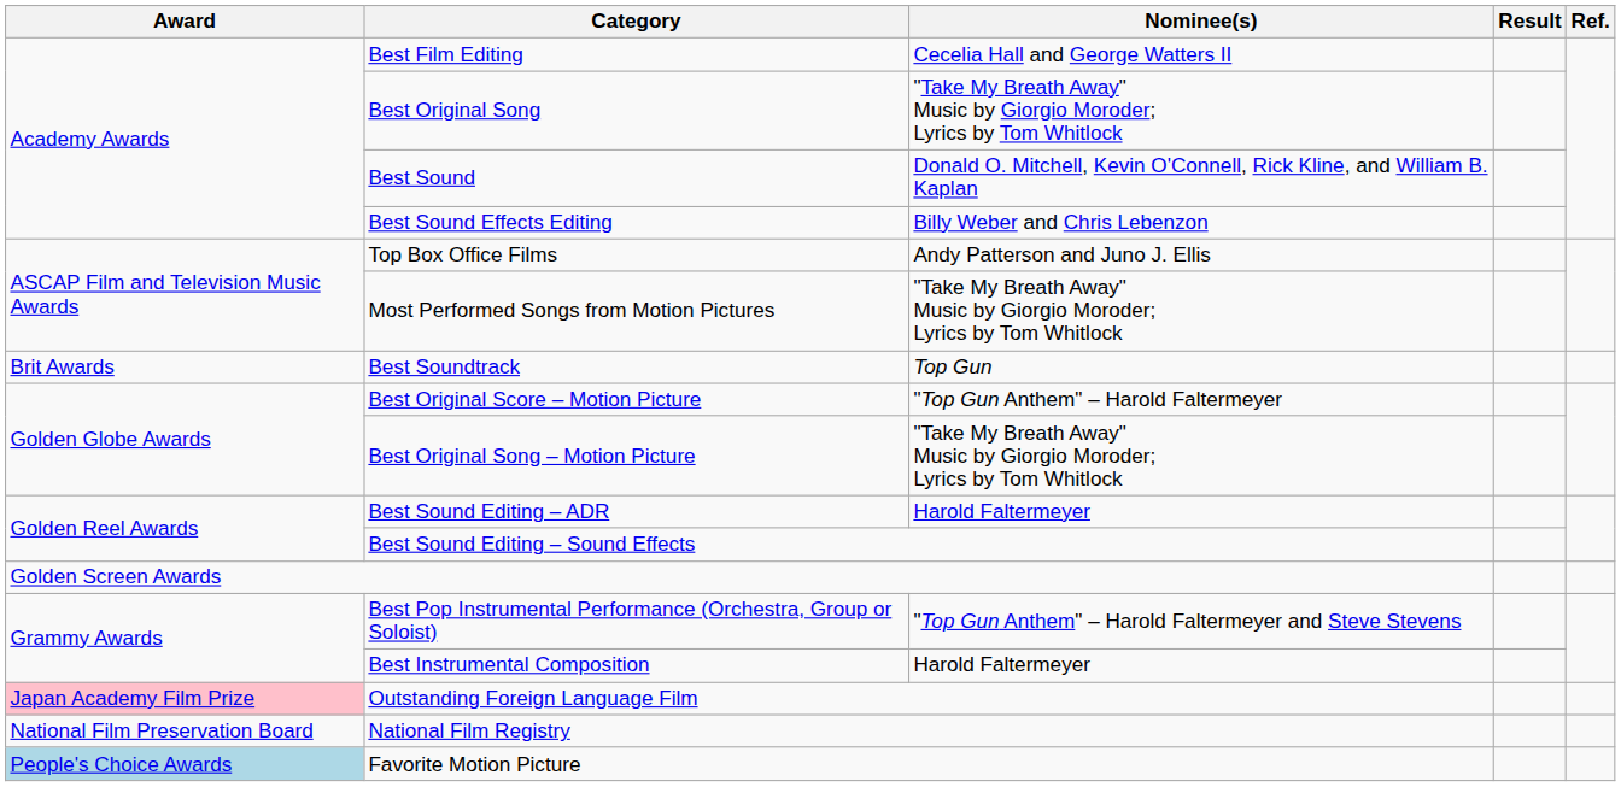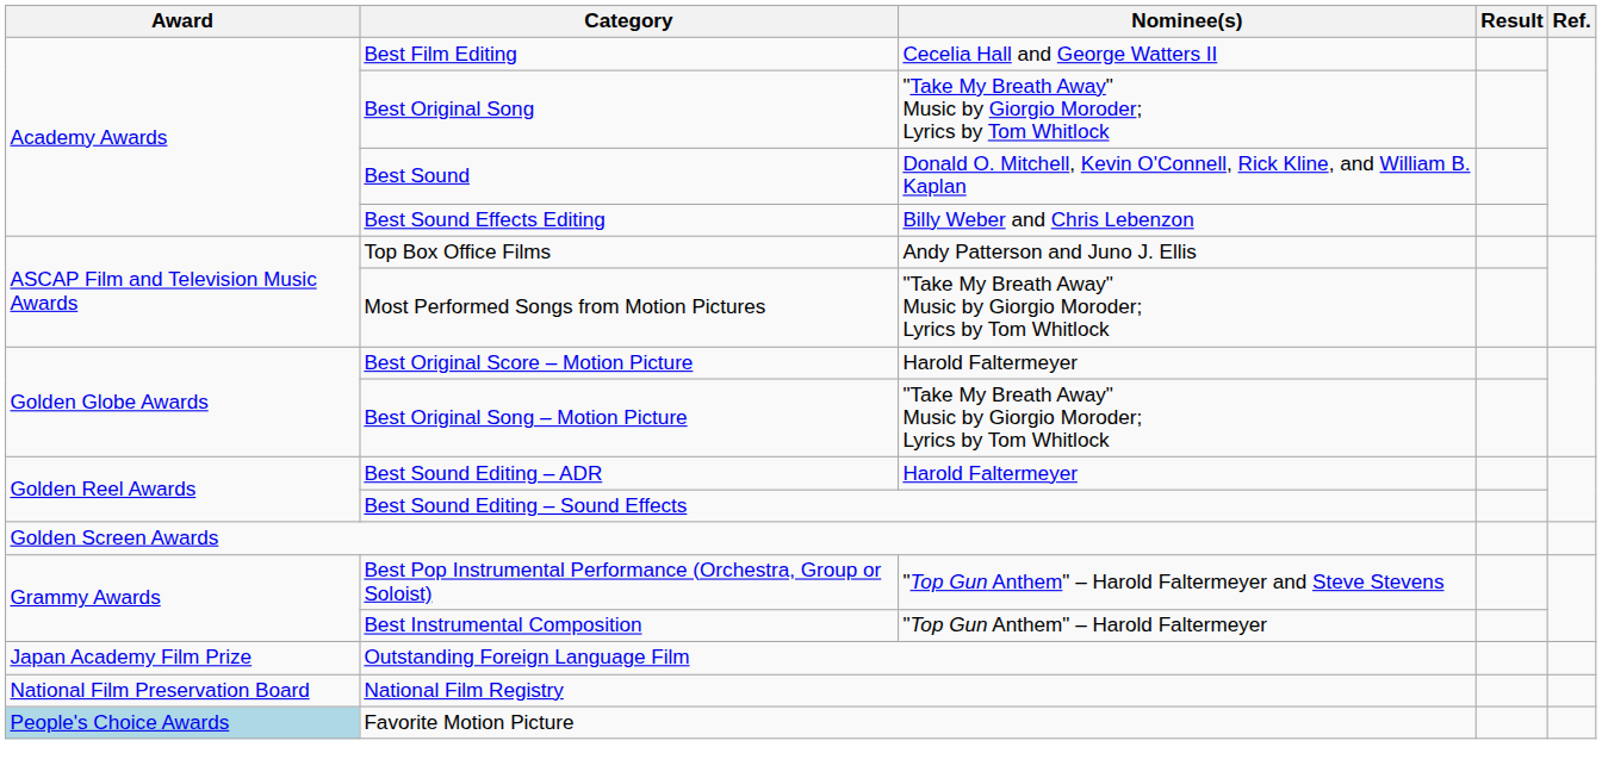 <table class="wikitable plainrowheaders">
 <tr>
 <th>Award</th>
 <th>Category</th>
 <th>Nominee(s)</th>
 <th>Result</th>
 <th>Ref.</th>
 </tr>
 <tr>
 <td rowspan="4"><a href='#'>Academy Awards</a></td>
 <td><a href='#'>Best Film Editing</a></td>
 <td><a href='#'>Cecelia Hall</a> and <a href='#'>George Watters II</a></td>
 <td></td>
 <td align="center" rowspan="4"></td>
 </tr>
 <tr>
 <td><a href='#'>Best Original Song</a></td>
 <td>"<a href='#'>Take My Breath Away</a>" <br> Music by <a href='#'>Giorgio Moroder</a>; <br> Lyrics by <a href='#'>Tom Whitlock</a></td>
 <td></td>
 </tr>
 <tr>
 <td><a href='#'>Best Sound</a></td>
 <td><a href='#'>Donald O. Mitchell</a>, <a href='#'>Kevin O'Connell</a>, <a href='#'>Rick Kline</a>, and <a href='#'>William B. Kaplan</a></td>
 <td></td>
 </tr>
 <tr>
 <td><a href='#'>Best Sound Effects Editing</a></td>
 <td><a href='#'>Billy Weber</a> and <a href='#'>Chris Lebenzon</a></td>
 <td></td>
 </tr>
 <tr>
 <td rowspan="2"><a href='#'>ASCAP Film and Television Music Awards</a></td>
 <td>Top Box Office Films</td>
 <td>Andy Patterson and Juno J. Ellis</td>
 <td></td>
 <td align="center" rowspan="2"></td>
 </tr>
 <tr>
 <td>Most Performed Songs from Motion Pictures</td>
 <td>"Take My Breath Away" <br> Music by Giorgio Moroder; <br> Lyrics by Tom Whitlock</td>
 <td></td>
 </tr>
 <tr>
-<td><a href='#'>Brit Awards</a></td>
-<td><a href='#'>Best Soundtrack</a></td>
-<td><em>Top Gun</em></td>
-<td></td>
-<td align="center"></td>
-</tr>
-<tr>
 <td rowspan="2"><a href='#'>Golden Globe Awards</a></td>
 <td><a href='#'>Best Original Score – Motion Picture</a></td>
-<td>"<em>Top Gun</em> Anthem" – Harold Faltermeyer</td>
+<td>Harold Faltermeyer</td>
 <td></td>
 <td align="center" rowspan="2"></td>
 </tr>
 <tr>
 <td><a href='#'>Best Original Song – Motion Picture</a></td>
 <td>"Take My Breath Away" <br> Music by Giorgio Moroder; <br> Lyrics by Tom Whitlock</td>
 <td></td>
 </tr>
 <tr>
 <td rowspan="2"><a href='#'>Golden Reel Awards</a></td>
 <td><a href='#'>Best Sound Editing – ADR</a></td>
 <td><a href='#'>Harold Faltermeyer</a></td>
 <td></td>
 <td align="center" rowspan="2"></td>
 </tr>
 <tr>
 <td colspan="2"><a href='#'>Best Sound Editing – Sound Effects</a></td>
 <td></td>
 </tr>
 <tr>
 <td colspan="3"><a href='#'>Golden Screen Awards</a></td>
 <td></td>
 <td align="center"></td>
 </tr>
 <tr>
 <td rowspan="2"><a href='#'>Grammy Awards</a></td>
 <td><a href='#'>Best Pop Instrumental Performance (Orchestra, Group or Soloist)</a></td>
 <td>"<a href='#'><em>Top Gun</em> Anthem</a>" – Harold Faltermeyer and <a href='#'>Steve Stevens</a></td>
 <td></td>
 <td align="center" rowspan="2"></td>
 </tr>
 <tr>
 <td><a href='#'>Best Instrumental Composition</a></td>
-<td>Harold Faltermeyer</td>
+<td>"<em>Top Gun</em> Anthem" – Harold Faltermeyer</td>
 <td></td>
 </tr>
 <tr>
-<td style="background: pink;"><a href='#'>Japan Academy Film Prize</a></td>
+<td><a href='#'>Japan Academy Film Prize</a></td>
 <td colspan="2"><a href='#'>Outstanding Foreign Language Film</a></td>
 <td></td>
 <td align="center"></td>
 </tr>
 <tr>
 <td><a href='#'>National Film Preservation Board</a></td>
 <td colspan="2"><a href='#'>National Film Registry</a></td>
 <td></td>
 <td align="center"></td>
 </tr>
 <tr>
 <td style="background: lightblue;"><a href='#'>People's Choice Awards</a></td>
 <td colspan="2">Favorite Motion Picture</td>
 <td></td>
 <td align="center"></td>
 </tr>
 </table>
